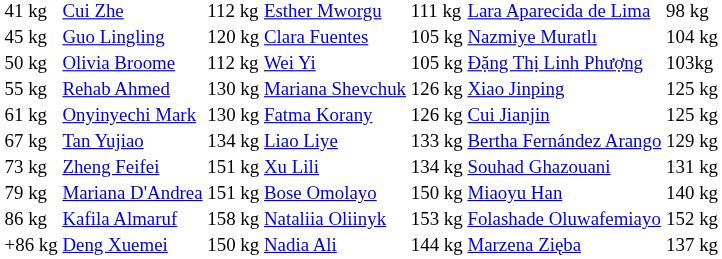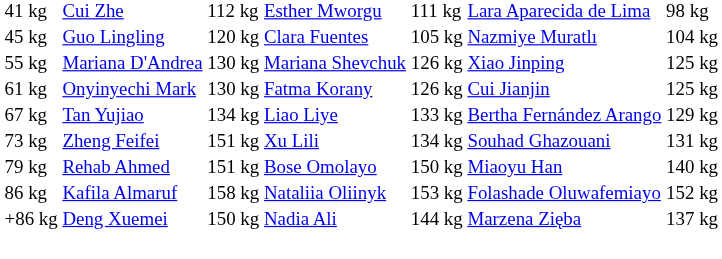 <table>
 <tr>
 <td>41 kg</td>
 <td><a href='#'>Cui Zhe</a><br></td>
 <td>112 kg</td>
 <td><a href='#'>Esther Mworgu</a><br></td>
 <td>111 kg</td>
 <td><a href='#'>Lara Aparecida de Lima</a><br></td>
 <td>98 kg</td>
 </tr>
 <tr>
 <td>45 kg</td>
 <td><a href='#'>Guo Lingling</a><br></td>
 <td>120 kg</td>
 <td><a href='#'>Clara Fuentes</a><br></td>
 <td>105 kg</td>
 <td><a href='#'>Nazmiye Muratlı</a><br></td>
 <td>104 kg</td>
 </tr>
 <tr>
-<td>50 kg</td>
-<td><a href='#'>Olivia Broome</a><br></td>
-<td>112 kg</td>
-<td><a href='#'>Wei Yi</a><br></td>
-<td>105 kg</td>
-<td><a href='#'>Đặng Thị Linh Phượng</a><br></td>
-<td>103kg</td>
-</tr>
-<tr>
 <td>55 kg</td>
-<td><a href='#'>Rehab Ahmed</a><br></td>
+<td><a href='#'>Mariana D'Andrea</a><br></td>
 <td>130 kg</td>
 <td><a href='#'>Mariana Shevchuk</a><br></td>
 <td>126 kg</td>
 <td><a href='#'>Xiao Jinping</a><br></td>
 <td>125 kg</td>
 </tr>
 <tr>
 <td>61 kg</td>
 <td><a href='#'>Onyinyechi Mark</a><br></td>
 <td>130 kg</td>
 <td><a href='#'>Fatma Korany</a><br></td>
 <td>126 kg</td>
 <td><a href='#'>Cui Jianjin</a><br></td>
 <td>125 kg</td>
 </tr>
 <tr>
 <td>67 kg</td>
 <td><a href='#'>Tan Yujiao</a><br></td>
 <td>134 kg</td>
 <td><a href='#'>Liao Liye</a><br></td>
 <td>133 kg</td>
 <td><a href='#'>Bertha Fernández Arango</a><br></td>
 <td>129 kg</td>
 </tr>
 <tr>
 <td>73 kg</td>
 <td><a href='#'>Zheng Feifei</a><br></td>
 <td>151 kg</td>
 <td><a href='#'>Xu Lili</a><br></td>
 <td>134 kg</td>
 <td><a href='#'>Souhad Ghazouani</a><br></td>
 <td>131 kg</td>
 </tr>
 <tr>
 <td>79 kg</td>
-<td><a href='#'>Mariana D'Andrea</a><br></td>
+<td><a href='#'>Rehab Ahmed</a><br></td>
 <td>151 kg</td>
 <td><a href='#'>Bose Omolayo</a><br></td>
 <td>150 kg</td>
 <td><a href='#'>Miaoyu Han</a><br></td>
 <td>140 kg</td>
 </tr>
 <tr>
 <td>86 kg</td>
 <td><a href='#'>Kafila Almaruf</a><br></td>
 <td>158 kg</td>
 <td><a href='#'>Nataliia Oliinyk</a><br></td>
 <td>153 kg</td>
 <td><a href='#'>Folashade Oluwafemiayo</a><br></td>
 <td>152 kg</td>
 </tr>
 <tr>
 <td>+86 kg</td>
 <td><a href='#'>Deng Xuemei</a><br></td>
 <td>150 kg</td>
 <td><a href='#'>Nadia Ali</a><br></td>
 <td>144 kg</td>
 <td><a href='#'>Marzena Zięba</a><br></td>
 <td>137 kg</td>
 </tr>
 </table>
